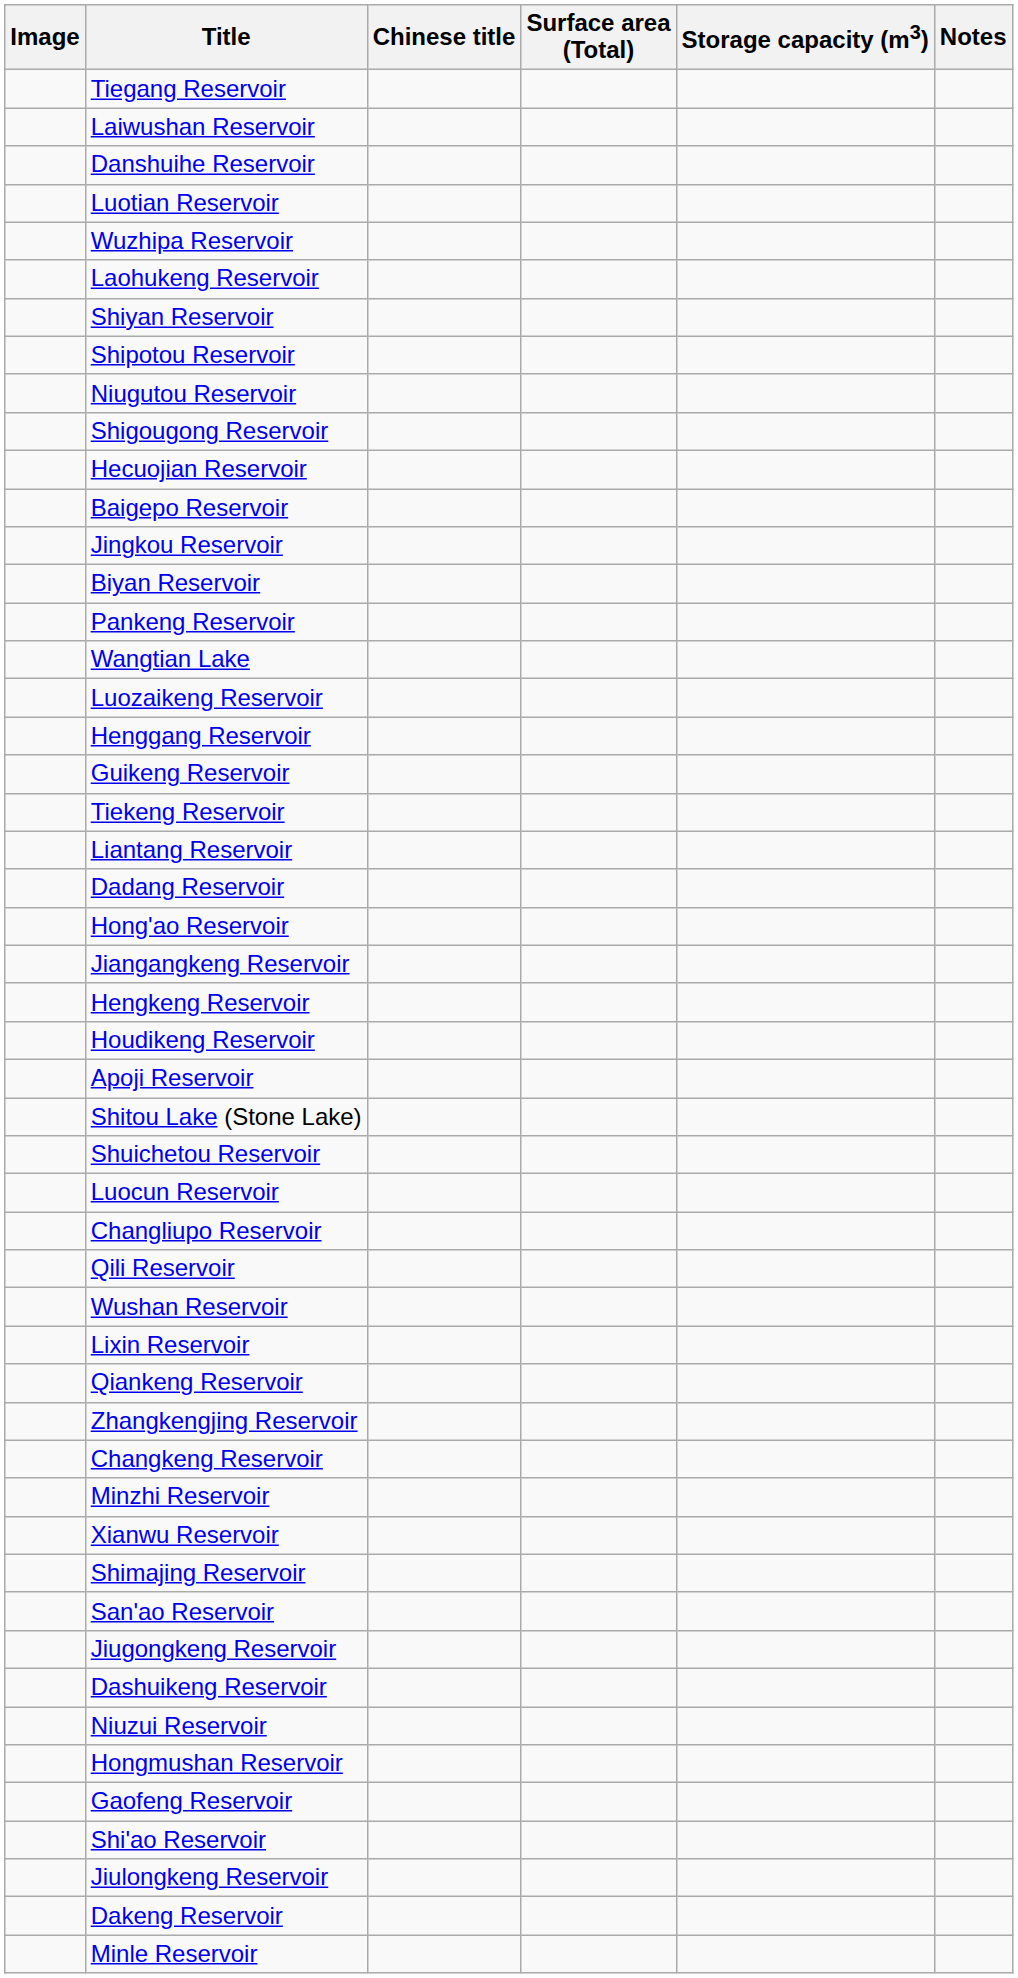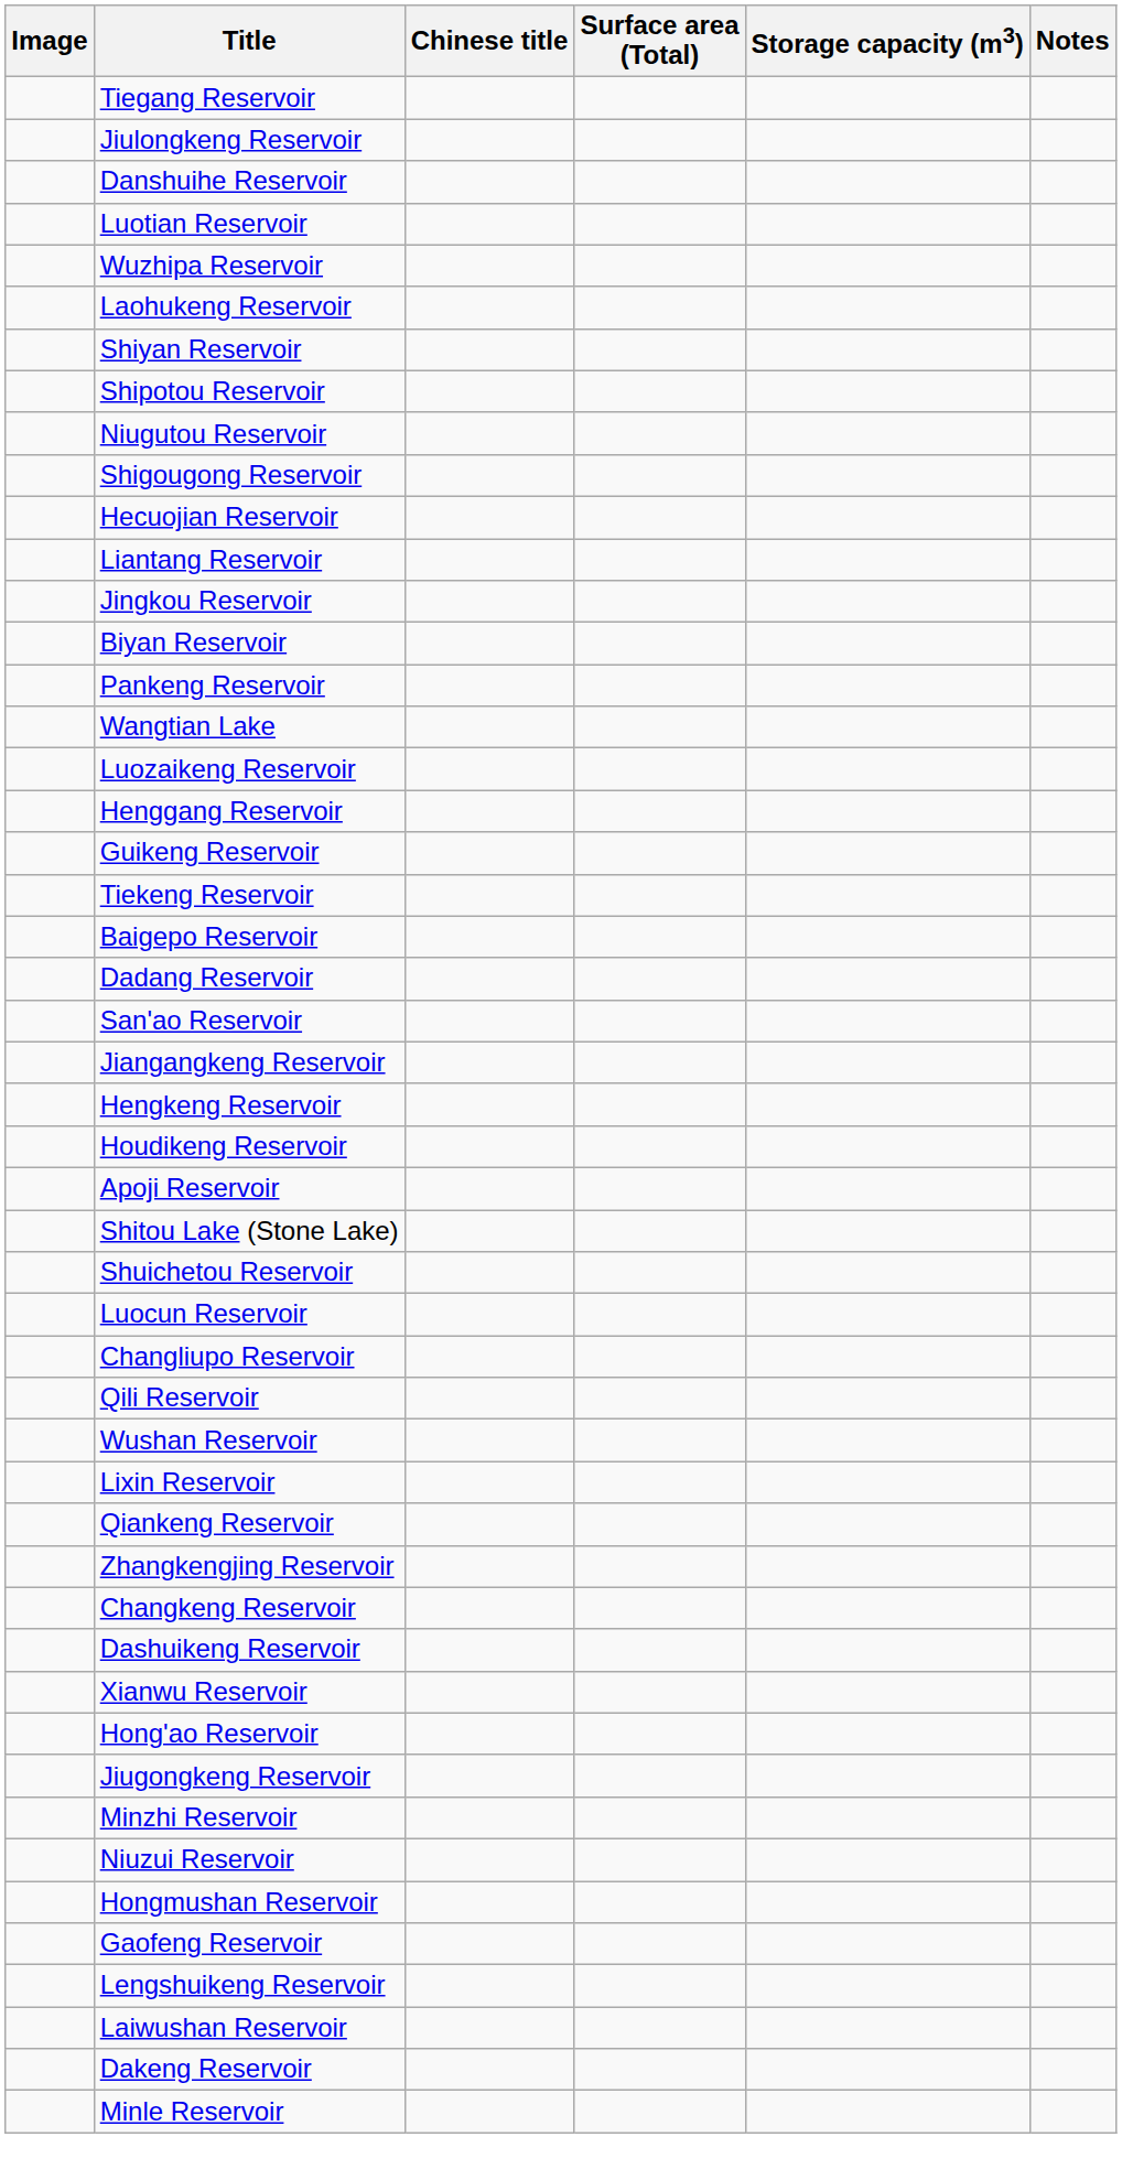 <table class="wikitable">
 <tr>
 <th>Image</th>
 <th>Title</th>
 <th>Chinese title</th>
 <th>Surface area<br>(Total)</th>
 <th>Storage capacity (m<sup>3</sup>)</th>
 <th>Notes</th>
 </tr>
 <tr>
 <td></td>
 <td><a href='#'>Tiegang Reservoir</a></td>
 <td></td>
 <td></td>
 <td></td>
 <td></td>
 </tr>
 <tr>
 <td></td>
-<td><a href='#'>Laiwushan Reservoir</a></td>
+<td><a href='#'>Jiulongkeng Reservoir</a></td>
 <td></td>
 <td></td>
 <td></td>
 <td></td>
 </tr>
 <tr>
 <td></td>
 <td><a href='#'>Danshuihe Reservoir</a></td>
 <td></td>
 <td></td>
 <td></td>
 <td></td>
 </tr>
 <tr>
 <td></td>
 <td><a href='#'>Luotian Reservoir</a></td>
 <td></td>
 <td></td>
 <td></td>
 <td></td>
 </tr>
 <tr>
 <td></td>
 <td><a href='#'>Wuzhipa Reservoir</a></td>
 <td></td>
 <td></td>
 <td></td>
 <td></td>
 </tr>
 <tr>
 <td></td>
 <td><a href='#'>Laohukeng Reservoir</a></td>
 <td></td>
 <td></td>
 <td></td>
 <td></td>
 </tr>
 <tr>
 <td></td>
 <td><a href='#'>Shiyan Reservoir</a></td>
 <td></td>
 <td></td>
 <td></td>
 <td></td>
 </tr>
 <tr>
 <td></td>
 <td><a href='#'>Shipotou Reservoir</a></td>
 <td></td>
 <td></td>
 <td></td>
 <td></td>
 </tr>
 <tr>
 <td></td>
 <td><a href='#'>Niugutou Reservoir</a></td>
 <td></td>
 <td></td>
 <td></td>
 <td></td>
 </tr>
 <tr>
 <td></td>
 <td><a href='#'>Shigougong Reservoir</a></td>
 <td></td>
 <td></td>
 <td></td>
 <td></td>
 </tr>
 <tr>
 <td></td>
 <td><a href='#'>Hecuojian Reservoir</a></td>
 <td></td>
 <td></td>
 <td></td>
 <td></td>
 </tr>
 <tr>
 <td></td>
-<td><a href='#'>Baigepo Reservoir</a></td>
+<td><a href='#'>Liantang Reservoir</a></td>
 <td></td>
 <td></td>
 <td></td>
 <td></td>
 </tr>
 <tr>
 <td></td>
 <td><a href='#'>Jingkou Reservoir</a></td>
 <td></td>
 <td></td>
 <td></td>
 <td></td>
 </tr>
 <tr>
 <td></td>
 <td><a href='#'>Biyan Reservoir</a></td>
 <td></td>
 <td></td>
 <td></td>
 <td></td>
 </tr>
 <tr>
 <td></td>
 <td><a href='#'>Pankeng Reservoir</a></td>
 <td></td>
 <td></td>
 <td></td>
 <td></td>
 </tr>
 <tr>
 <td></td>
 <td><a href='#'>Wangtian Lake</a></td>
 <td></td>
 <td></td>
 <td></td>
 <td></td>
 </tr>
 <tr>
 <td></td>
 <td><a href='#'>Luozaikeng Reservoir</a></td>
 <td></td>
 <td></td>
 <td></td>
 <td></td>
 </tr>
 <tr>
 <td></td>
 <td><a href='#'>Henggang Reservoir</a></td>
 <td></td>
 <td></td>
 <td></td>
 <td></td>
 </tr>
 <tr>
 <td></td>
 <td><a href='#'>Guikeng Reservoir</a></td>
 <td></td>
 <td></td>
 <td></td>
 <td></td>
 </tr>
 <tr>
 <td></td>
 <td><a href='#'>Tiekeng Reservoir</a></td>
 <td></td>
 <td></td>
 <td></td>
 <td></td>
 </tr>
 <tr>
 <td></td>
-<td><a href='#'>Liantang Reservoir</a></td>
+<td><a href='#'>Baigepo Reservoir</a></td>
 <td></td>
 <td></td>
 <td></td>
 <td></td>
 </tr>
 <tr>
 <td></td>
 <td><a href='#'>Dadang Reservoir</a></td>
 <td></td>
 <td></td>
 <td></td>
 <td></td>
 </tr>
 <tr>
 <td></td>
-<td><a href='#'>Hong'ao Reservoir</a></td>
+<td><a href='#'>San'ao Reservoir</a></td>
 <td></td>
 <td></td>
 <td></td>
 <td></td>
 </tr>
 <tr>
 <td></td>
 <td><a href='#'>Jiangangkeng Reservoir</a></td>
 <td></td>
 <td></td>
 <td></td>
 <td></td>
 </tr>
 <tr>
 <td></td>
 <td><a href='#'>Hengkeng Reservoir</a></td>
 <td></td>
 <td></td>
 <td></td>
 <td></td>
 </tr>
 <tr>
 <td></td>
 <td><a href='#'>Houdikeng Reservoir</a></td>
 <td></td>
 <td></td>
 <td></td>
 <td></td>
 </tr>
 <tr>
 <td></td>
 <td><a href='#'>Apoji Reservoir</a></td>
 <td></td>
 <td></td>
 <td></td>
 <td></td>
 </tr>
 <tr>
 <td></td>
 <td><a href='#'>Shitou Lake</a> (Stone Lake)</td>
 <td></td>
 <td></td>
 <td></td>
 <td></td>
 </tr>
 <tr>
 <td></td>
 <td><a href='#'>Shuichetou Reservoir</a></td>
 <td></td>
 <td></td>
 <td></td>
 <td></td>
 </tr>
 <tr>
 <td></td>
 <td><a href='#'>Luocun Reservoir</a></td>
 <td></td>
 <td></td>
 <td></td>
 <td></td>
 </tr>
 <tr>
 <td></td>
 <td><a href='#'>Changliupo Reservoir</a></td>
 <td></td>
 <td></td>
 <td></td>
 <td></td>
 </tr>
 <tr>
 <td></td>
 <td><a href='#'>Qili Reservoir</a></td>
 <td></td>
 <td></td>
 <td></td>
 <td></td>
 </tr>
 <tr>
 <td></td>
 <td><a href='#'>Wushan Reservoir</a></td>
 <td></td>
 <td></td>
 <td></td>
 <td></td>
 </tr>
 <tr>
 <td></td>
 <td><a href='#'>Lixin Reservoir</a></td>
 <td></td>
 <td></td>
 <td></td>
 <td></td>
 </tr>
 <tr>
 <td></td>
 <td><a href='#'>Qiankeng Reservoir</a></td>
 <td></td>
 <td></td>
 <td></td>
 <td></td>
 </tr>
 <tr>
 <td></td>
 <td><a href='#'>Zhangkengjing Reservoir</a></td>
 <td></td>
 <td></td>
 <td></td>
 <td></td>
 </tr>
 <tr>
 <td></td>
 <td><a href='#'>Changkeng Reservoir</a></td>
 <td></td>
 <td></td>
 <td></td>
 <td></td>
 </tr>
 <tr>
 <td></td>
-<td><a href='#'>Minzhi Reservoir</a></td>
+<td><a href='#'>Dashuikeng Reservoir</a></td>
 <td></td>
 <td></td>
 <td></td>
 <td></td>
 </tr>
 <tr>
 <td></td>
 <td><a href='#'>Xianwu Reservoir</a></td>
 <td></td>
 <td></td>
 <td></td>
 <td></td>
 </tr>
 <tr>
 <td></td>
-<td><a href='#'>Shimajing Reservoir</a></td>
-<td></td>
-<td></td>
-<td></td>
-<td></td>
-</tr>
-<tr>
-<td></td>
-<td><a href='#'>San'ao Reservoir</a></td>
+<td><a href='#'>Hong'ao Reservoir</a></td>
 <td></td>
 <td></td>
 <td></td>
 <td></td>
 </tr>
 <tr>
 <td></td>
 <td><a href='#'>Jiugongkeng Reservoir</a></td>
 <td></td>
 <td></td>
 <td></td>
 <td></td>
 </tr>
 <tr>
 <td></td>
-<td><a href='#'>Dashuikeng Reservoir</a></td>
+<td><a href='#'>Minzhi Reservoir</a></td>
 <td></td>
 <td></td>
 <td></td>
 <td></td>
 </tr>
 <tr>
 <td></td>
 <td><a href='#'>Niuzui Reservoir</a></td>
 <td></td>
 <td></td>
 <td></td>
 <td></td>
 </tr>
 <tr>
 <td></td>
 <td><a href='#'>Hongmushan Reservoir</a></td>
 <td></td>
 <td></td>
 <td></td>
 <td></td>
 </tr>
 <tr>
 <td></td>
 <td><a href='#'>Gaofeng Reservoir</a></td>
 <td></td>
 <td></td>
 <td></td>
 <td></td>
 </tr>
 <tr>
 <td></td>
-<td><a href='#'>Shi'ao Reservoir</a></td>
+<td><a href='#'>Lengshuikeng Reservoir</a></td>
 <td></td>
 <td></td>
 <td></td>
 <td></td>
 </tr>
 <tr>
 <td></td>
-<td><a href='#'>Jiulongkeng Reservoir</a></td>
+<td><a href='#'>Laiwushan Reservoir</a></td>
 <td></td>
 <td></td>
 <td></td>
 <td></td>
 </tr>
 <tr>
 <td></td>
 <td><a href='#'>Dakeng Reservoir</a></td>
 <td></td>
 <td></td>
 <td></td>
 <td></td>
 </tr>
 <tr>
 <td></td>
 <td><a href='#'>Minle Reservoir</a></td>
 <td></td>
 <td></td>
 <td></td>
 <td></td>
 </tr>
 </table>
